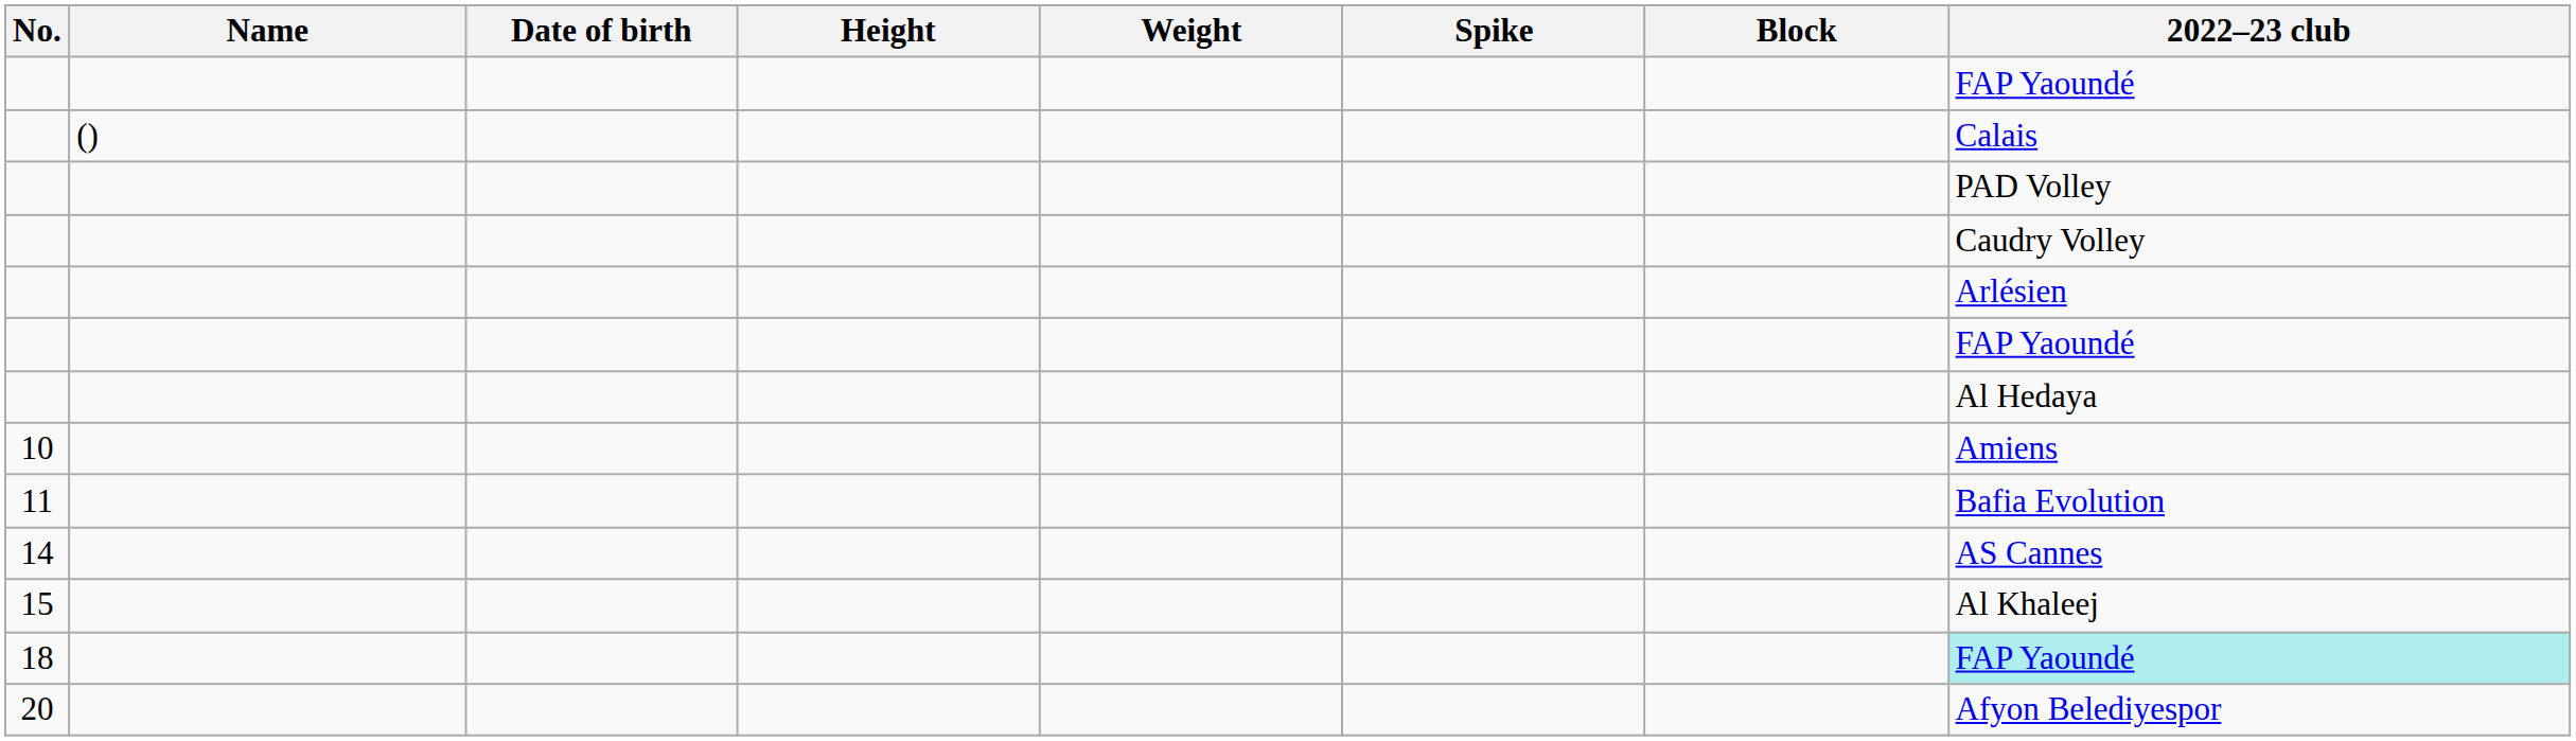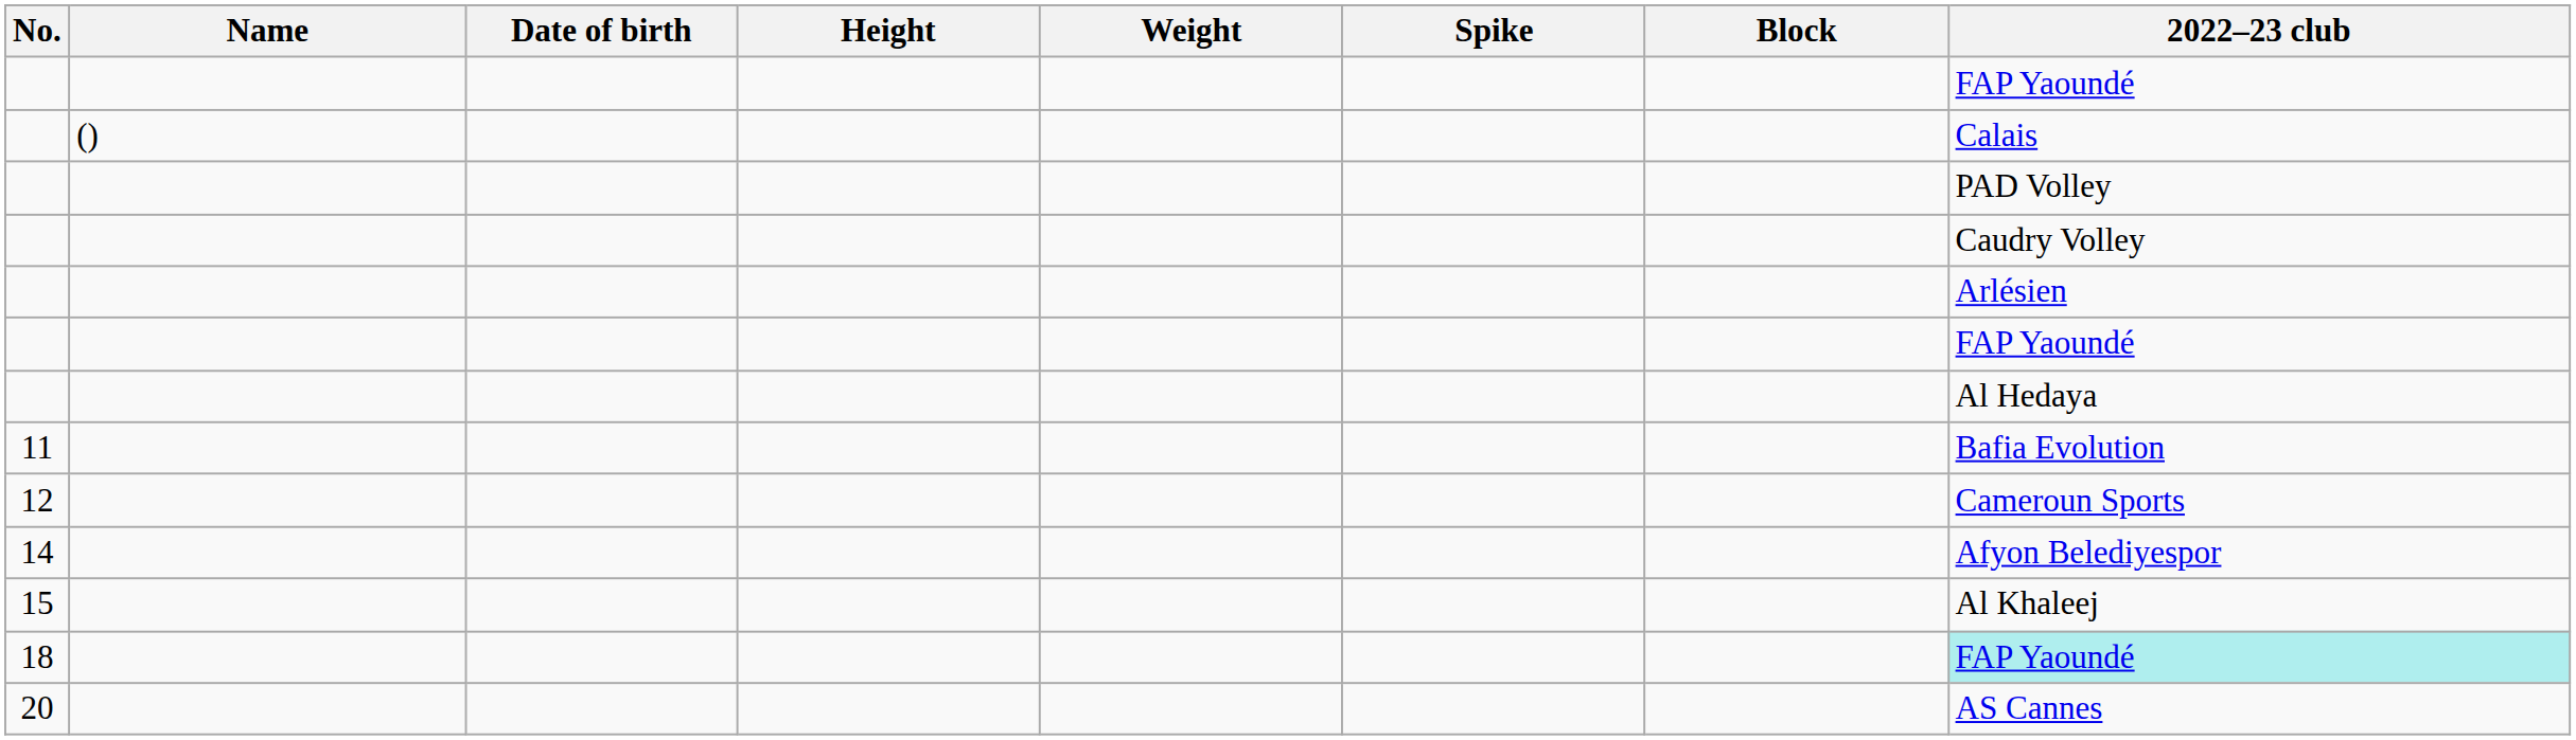 <table class="wikitable sortable" style="font-size:100%; text-align:center;">
 <tr>
 <th>No.</th>
 <th style="width:12em">Name</th>
 <th style="width:8em">Date of birth</th>
 <th style="width:9em">Height</th>
 <th style="width:9em">Weight</th>
 <th style="width:9em">Spike</th>
 <th style="width:9em">Block</th>
 <th style="width:19em">2022–23 club</th>
 </tr>
 <tr>
 <td></td>
 <td align=left></td>
 <td align=right></td>
 <td></td>
 <td></td>
 <td></td>
 <td></td>
 <td align=left> <a href='#'>FAP Yaoundé</a></td>
 </tr>
 <tr>
 <td></td>
 <td align=left> ()</td>
 <td align=right></td>
 <td></td>
 <td></td>
 <td></td>
 <td></td>
 <td align=left> <a href='#'>Calais</a></td>
 </tr>
 <tr>
 <td></td>
 <td align=left></td>
 <td align=right></td>
 <td></td>
 <td></td>
 <td></td>
 <td></td>
 <td align=left> PAD Volley</td>
 </tr>
 <tr>
 <td></td>
 <td align=left></td>
 <td align=right></td>
 <td></td>
 <td></td>
 <td></td>
 <td></td>
 <td align=left> Caudry Volley</td>
 </tr>
 <tr>
 <td></td>
 <td align=left></td>
 <td align=right></td>
 <td></td>
 <td></td>
 <td></td>
 <td></td>
 <td align=left> <a href='#'>Arlésien</a></td>
 </tr>
 <tr>
 <td></td>
 <td align=left></td>
 <td align=right></td>
 <td></td>
 <td></td>
 <td></td>
 <td></td>
 <td align=left> <a href='#'>FAP Yaoundé</a></td>
 </tr>
 <tr>
 <td></td>
 <td align=left></td>
 <td align=right></td>
 <td></td>
 <td></td>
 <td></td>
 <td></td>
 <td align=left> Al Hedaya</td>
 </tr>
 <tr>
-<td>10</td>
-<td align=left></td>
-<td align=right></td>
-<td></td>
-<td></td>
-<td></td>
-<td></td>
-<td align=left> <a href='#'>Amiens</a></td>
-</tr>
-<tr>
 <td>11</td>
 <td align=left></td>
 <td align=right></td>
 <td></td>
 <td></td>
 <td></td>
 <td></td>
 <td align=left> <a href='#'>Bafia Evolution</a></td>
 </tr>
 <tr>
+<td>12</td>
+<td align=left></td>
+<td align=right></td>
+<td></td>
+<td></td>
+<td></td>
+<td></td>
+<td align=left> <a href='#'>Cameroun Sports</a></td>
+</tr>
+<tr>
 <td>14</td>
 <td align=left></td>
 <td align=right></td>
 <td></td>
 <td></td>
 <td></td>
 <td></td>
-<td align=left> <a href='#'>AS Cannes</a></td>
+<td align=left> <a href='#'>Afyon Belediyespor</a></td>
 </tr>
 <tr>
 <td>15</td>
 <td align=left></td>
 <td align=right></td>
 <td></td>
 <td></td>
 <td></td>
 <td></td>
 <td align=left> Al Khaleej</td>
 </tr>
 <tr>
 <td>18</td>
 <td align=left></td>
 <td align=right></td>
 <td></td>
 <td></td>
 <td></td>
 <td></td>
 <td align=left style="background: paleturquoise;"> <a href='#'>FAP Yaoundé</a></td>
 </tr>
 <tr>
 <td>20</td>
 <td align=left></td>
 <td align=right></td>
 <td></td>
 <td></td>
 <td></td>
 <td></td>
-<td align=left> <a href='#'>Afyon Belediyespor</a></td>
+<td align=left> <a href='#'>AS Cannes</a></td>
 </tr>
 </table>
